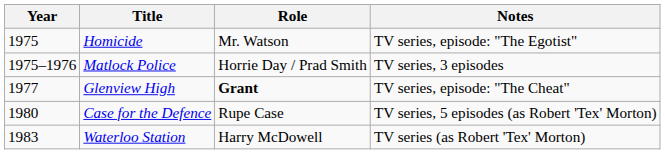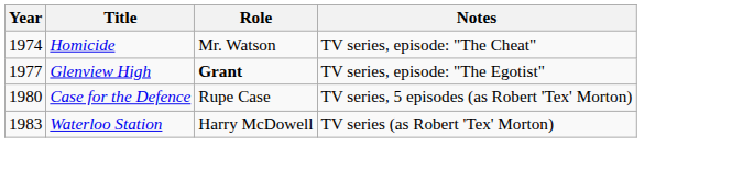 <table class="wikitable sortable">
 <tr>
 <th>Year</th>
 <th>Title</th>
 <th>Role</th>
 <th class=unsortable>Notes</th>
 </tr>
 <tr>
-<td>1975</td>
+<td>1974</td>
 <td><em><a href='#'>Homicide</a></em></td>
 <td>Mr. Watson</td>
-<td>TV series, episode: "The Egotist"</td>
-</tr>
-<tr>
-<td>1975–1976</td>
-<td><em><a href='#'>Matlock Police</a></em></td>
-<td>Horrie Day / Prad Smith</td>
-<td>TV series, 3 episodes</td>
+<td>TV series, episode: "The Cheat"</td>
 </tr>
 <tr>
 <td>1977</td>
 <td><em><a href='#'>Glenview High</a></em></td>
 <td><strong>Grant</strong></td>
-<td>TV series, episode: "The Cheat"</td>
+<td>TV series, episode: "The Egotist"</td>
 </tr>
 <tr>
 <td>1980</td>
 <td><em><a href='#'>Case for the Defence</a></em></td>
 <td>Rupe Case</td>
 <td>TV series, 5 episodes (as Robert 'Tex' Morton)</td>
 </tr>
 <tr>
 <td>1983</td>
 <td><em><a href='#'>Waterloo Station</a></em></td>
 <td>Harry McDowell</td>
 <td>TV series (as Robert 'Tex' Morton)</td>
 </tr>
 </table>
